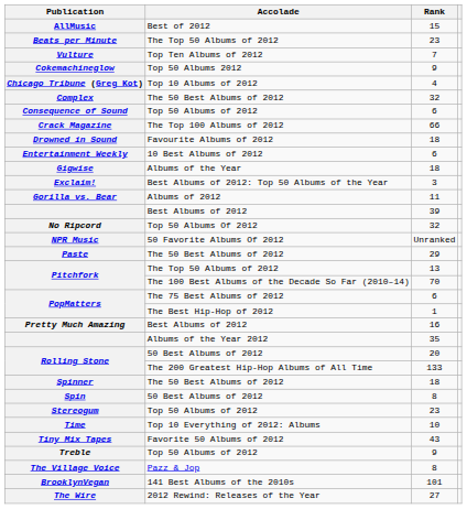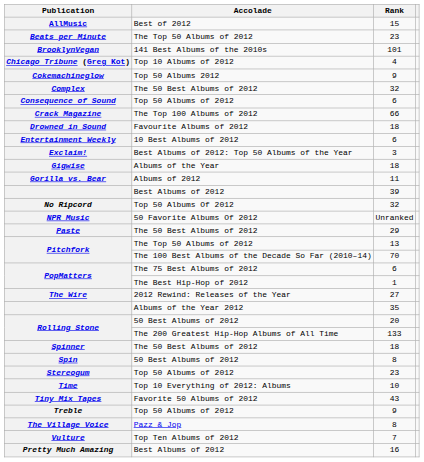 <table class="wikitable sortable plainrowheaders">
 <tr>
 <th scope="col">Publication</th>
 <th scope="col">Accolade</th>
 <th scope="col">Rank</th>
 <th scope="col" class="unsortable"></th>
 </tr>
 <tr>
 <th scope="row"><a href='#'>AllMusic</a></th>
 <td>Best of 2012</td>
 <td align=center>15</td>
 <td align=center></td>
 </tr>
 <tr>
 <th scope="row"><em><a href='#'>Beats per Minute</a></em></th>
 <td>The Top 50 Albums of 2012</td>
 <td align=center>23</td>
 <td align=center></td>
 </tr>
 <tr>
-<th scope="row"><em><a href='#'>Vulture</a></em></th>
-<td>Top Ten Albums of 2012</td>
-<td align=center>7</td>
+<th scope="row"><em><a href='#'>BrooklynVegan</a></em></th>
+<td>141 Best Albums of the 2010s</td>
+<td align=center>101</td>
+<td align=center></td>
+</tr>
+<tr>
+<th scope="row"><em><a href='#'>Chicago Tribune</a></em> (<a href='#'>Greg Kot</a>)</th>
+<td>Top 10 Albums of 2012</td>
+<td align=center>4</td>
 <td align=center></td>
 </tr>
 <tr>
 <th scope="row"><em><a href='#'>Cokemachineglow</a></em></th>
 <td>Top 50 Albums 2012</td>
 <td align=center>9</td>
-<td align=center></td>
-</tr>
-<tr>
-<th scope="row"><em><a href='#'>Chicago Tribune</a></em> (<a href='#'>Greg Kot</a>)</th>
-<td>Top 10 Albums of 2012</td>
-<td align=center>4</td>
 <td align=center></td>
 </tr>
 <tr>
 <th scope="row"><em><a href='#'>Complex</a></em></th>
 <td>The 50 Best Albums of 2012</td>
 <td align=center>32</td>
 <td align=center></td>
 </tr>
 <tr>
 <th scope="row"><em><a href='#'>Consequence of Sound</a></em></th>
 <td>Top 50 Albums of 2012</td>
 <td align=center>6</td>
 <td align=center></td>
 </tr>
 <tr>
 <th scope="row"><em><a href='#'>Crack Magazine</a></em></th>
 <td>The Top 100 Albums of 2012</td>
 <td align="center">66</td>
 <td align="center"></td>
 </tr>
 <tr>
 <th scope="row"><em><a href='#'>Drowned in Sound</a></em></th>
 <td>Favourite Albums of 2012</td>
 <td align="center">18</td>
 <td align="center"></td>
 </tr>
 <tr>
 <th scope="row"><em><a href='#'>Entertainment Weekly</a></em></th>
 <td>10 Best Albums of 2012</td>
 <td align=center>6</td>
 <td align=center></td>
 </tr>
 <tr>
+<th scope="row"><em><a href='#'>Exclaim!</a></em></th>
+<td>Best Albums of 2012: Top 50 Albums of the Year</td>
+<td align=center>3</td>
+<td align=center></td>
+</tr>
+<tr>
 <th scope="row"><em><a href='#'>Gigwise</a></em></th>
 <td>Albums of the Year</td>
 <td align=center>18</td>
-<td align=center></td>
-</tr>
-<tr>
-<th scope="row"><em><a href='#'>Exclaim!</a></em></th>
-<td>Best Albums of 2012: Top 50 Albums of the Year</td>
-<td align=center>3</td>
 <td align=center></td>
 </tr>
 <tr>
 <th scope="row"><em><a href='#'>Gorilla vs. Bear</a></em></th>
 <td>Albums of 2012</td>
 <td align=center>11</td>
 <td align=center></td>
 </tr>
 <tr>
 <th scope="row"><em></em></th>
 <td>Best Albums of 2012</td>
 <td align="center">39</td>
 <td align="center"></td>
 </tr>
 <tr>
 <th scope="row"><em>No Ripcord</em></th>
 <td>Top 50 Albums Of 2012</td>
 <td align=center>32</td>
 <td align=center></td>
 </tr>
 <tr>
 <th scope="row"><em><a href='#'>NPR Music</a></em></th>
 <td>50 Favorite Albums Of 2012</td>
 <td align=center>Unranked</td>
 <td align=center></td>
 </tr>
 <tr>
 <th scope="row"><em><a href='#'>Paste</a></em></th>
 <td>The 50 Best Albums of 2012</td>
 <td align=center>29</td>
 <td align=center></td>
 </tr>
 <tr>
 <th scope="row" rowspan=2><em><a href='#'>Pitchfork</a></em></th>
 <td>The Top 50 Albums of 2012</td>
 <td align=center>13</td>
 <td align=center></td>
 </tr>
 <tr>
 <td>The 100 Best Albums of the Decade So Far (2010–14)</td>
 <td align=center>70</td>
 <td align=center></td>
 </tr>
 <tr>
 <th scope="row" rowspan=2><em><a href='#'>PopMatters</a></em></th>
 <td>The 75 Best Albums of 2012</td>
 <td align=center>6</td>
 <td align=center></td>
 </tr>
 <tr>
 <td>The Best Hip-Hop of 2012</td>
 <td align=center>1</td>
 <td align=center></td>
 </tr>
 <tr>
-<th scope="row"><em>Pretty Much Amazing</em></th>
-<td>Best Albums of 2012</td>
-<td align=center>16</td>
+<th scope="row"><em><a href='#'>The Wire</a></em></th>
+<td>2012 Rewind: Releases of the Year</td>
+<td align=center>27</td>
 <td align=center></td>
 </tr>
 <tr>
 <th scope="row"><em></em></th>
 <td>Albums of the Year 2012</td>
 <td align="center">35</td>
 <td align="center"></td>
 </tr>
 <tr>
 <th scope="row" rowspan=2><em><a href='#'>Rolling Stone</a></em></th>
 <td>50 Best Albums of 2012</td>
 <td align=center>20</td>
 <td align=center></td>
 </tr>
 <tr>
 <td>The 200 Greatest Hip-Hop Albums of All Time</td>
 <td align=center>133</td>
 <td align=center></td>
 </tr>
 <tr>
 <th scope="row"><em><a href='#'>Spinner</a></em></th>
 <td>The 50 Best Albums of 2012</td>
 <td align=center>18</td>
 <td align=center></td>
 </tr>
 <tr>
 <th scope="row"><em><a href='#'>Spin</a></em></th>
 <td>50 Best Albums of 2012</td>
 <td align=center>8</td>
 <td align=center></td>
 </tr>
 <tr>
 <th scope="row"><em><a href='#'>Stereogum</a></em></th>
 <td>Top 50 Albums of 2012</td>
 <td align=center>23</td>
 <td align=center></td>
 </tr>
 <tr>
 <th scope="row"><em><a href='#'>Time</a></em></th>
 <td>Top 10 Everything of 2012: Albums</td>
 <td align=center>10</td>
 <td align=center></td>
 </tr>
 <tr>
 <th scope="row"><em><a href='#'>Tiny Mix Tapes</a></em></th>
 <td>Favorite 50 Albums of 2012</td>
 <td align=center>43</td>
 <td align=center></td>
 </tr>
 <tr>
 <th scope="row"><em>Treble</em></th>
 <td>Top 50 Albums of 2012</td>
 <td align=center>9</td>
 <td align=center></td>
 </tr>
 <tr>
 <th scope="row"><em><a href='#'>The Village Voice</a></em></th>
 <td><a href='#'>Pazz & Jop</a></td>
 <td align=center>8</td>
 <td align=center></td>
 </tr>
 <tr>
-<th scope="row"><em><a href='#'>BrooklynVegan</a></em></th>
-<td>141 Best Albums of the 2010s</td>
-<td align=center>101</td>
+<th scope="row"><em><a href='#'>Vulture</a></em></th>
+<td>Top Ten Albums of 2012</td>
+<td align=center>7</td>
 <td align=center></td>
 </tr>
 <tr>
-<th scope="row"><em><a href='#'>The Wire</a></em></th>
-<td>2012 Rewind: Releases of the Year</td>
-<td align=center>27</td>
+<th scope="row"><em>Pretty Much Amazing</em></th>
+<td>Best Albums of 2012</td>
+<td align=center>16</td>
 <td align=center></td>
 </tr>
 </table>
